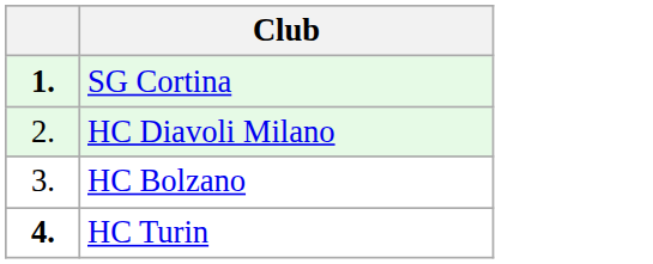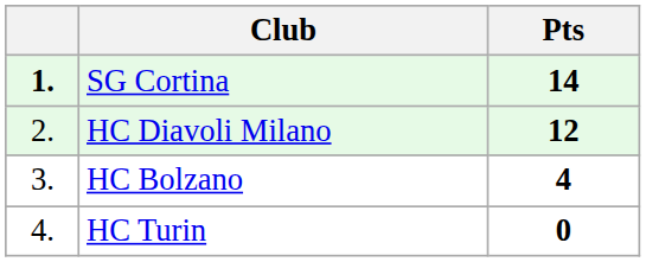 <table class="wikitable">
 <tr>
 <th width="30"></th>
 <th width="200">Club</th>
+<th width="70">Pts</th>
 </tr>
 <tr bgcolor="#e6fae6" align="center">
 <td><strong>1.</strong></td>
 <td align="left"><a href='#'>SG Cortina</a></td>
+<td><strong>14</strong></td>
 </tr>
 <tr bgcolor="#e6fae6" align="center">
 <td>2.</td>
 <td align="left"><a href='#'>HC Diavoli Milano</a></td>
+<td><strong>12</strong></td>
 </tr>
 <tr bgcolor="#FFFFFF" align="center">
 <td>3.</td>
 <td align="left"><a href='#'>HC Bolzano</a></td>
+<td><strong>4</strong></td>
 </tr>
 <tr bgcolor="#FFFFFF" align="center">
-<td><strong>4.</strong></td>
+<td>4.</td>
 <td align="left"><a href='#'>HC Turin</a></td>
+<td><strong>0</strong></td>
 </tr>
 </table>
